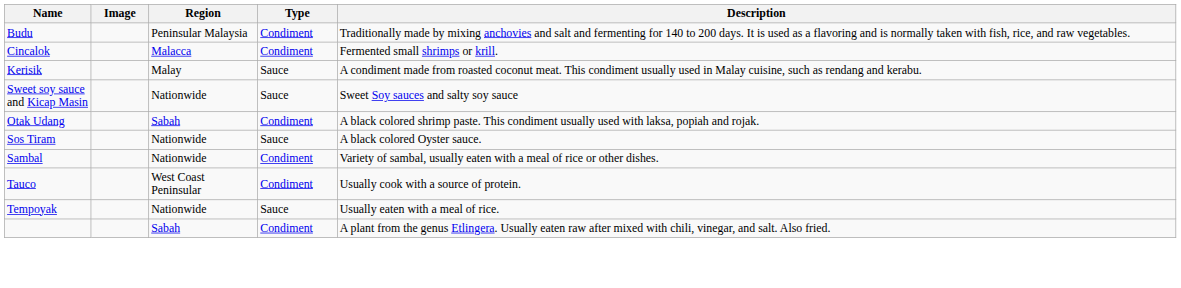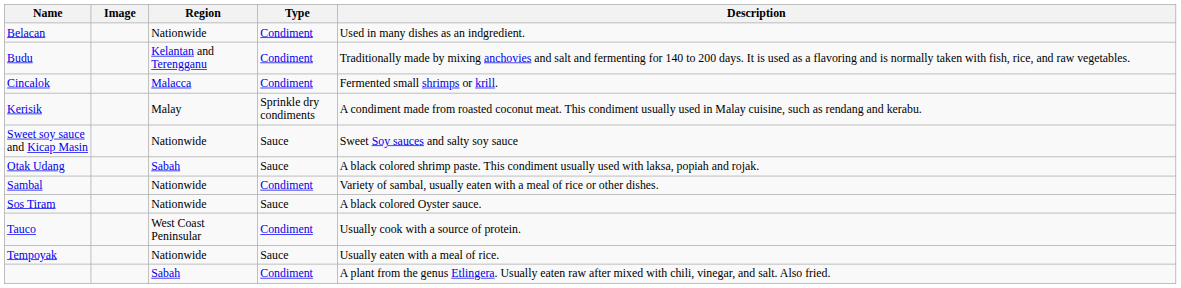 <table class="wikitable sortable" width="100%">
 <tr>
 <th width="110px">Name</th>
 <th width="70px">Image</th>
 <th width="140px">Region</th>
 <th width="100px">Type</th>
 <th>Description</th>
 </tr>
 <tr>
+<td><a href='#'>Belacan</a></td>
+<td></td>
+<td>Nationwide</td>
+<td><a href='#'>Condiment</a></td>
+<td>Used in many dishes as an indgredient.</td>
+</tr>
+<tr>
 <td><a href='#'>Budu</a></td>
 <td></td>
-<td>Peninsular Malaysia</td>
+<td><a href='#'>Kelantan</a> and <a href='#'>Terengganu</a></td>
 <td><a href='#'>Condiment</a></td>
 <td>Traditionally made by mixing <a href='#'>anchovies</a> and salt and fermenting for 140 to 200 days. It is used as a flavoring and is normally taken with fish, rice, and raw vegetables.</td>
 </tr>
 <tr>
 <td><a href='#'>Cincalok</a></td>
 <td></td>
 <td><a href='#'>Malacca</a></td>
 <td><a href='#'>Condiment</a></td>
 <td>Fermented small <a href='#'>shrimps</a> or <a href='#'>krill</a>.</td>
 </tr>
 <tr>
 <td><a href='#'>Kerisik</a></td>
 <td></td>
 <td>Malay</td>
-<td>Sauce</td>
+<td>Sprinkle dry condiments</td>
 <td>A condiment made from roasted coconut meat. This condiment usually used in Malay cuisine, such as rendang and kerabu.</td>
 </tr>
 <tr>
 <td><a href='#'>Sweet soy sauce</a> and <a href='#'>Kicap Masin</a></td>
 <td></td>
 <td>Nationwide</td>
 <td>Sauce</td>
 <td>Sweet <a href='#'>Soy sauces</a> and salty soy sauce</td>
 </tr>
 <tr>
 <td><a href='#'>Otak Udang</a></td>
 <td></td>
 <td><a href='#'>Sabah</a></td>
+<td>Sauce</td>
+<td>A black colored shrimp paste. This condiment usually used with laksa, popiah and rojak.</td>
+</tr>
+<tr>
+<td><a href='#'>Sambal</a></td>
+<td></td>
+<td>Nationwide</td>
 <td><a href='#'>Condiment</a></td>
-<td>A black colored shrimp paste. This condiment usually used with laksa, popiah and rojak.</td>
+<td>Variety of sambal, usually eaten with a meal of rice or other dishes.</td>
 </tr>
 <tr>
 <td><a href='#'>Sos Tiram</a></td>
 <td></td>
 <td>Nationwide</td>
 <td>Sauce</td>
 <td>A black colored Oyster sauce.</td>
-</tr>
-<tr>
-<td><a href='#'>Sambal</a></td>
-<td></td>
-<td>Nationwide</td>
-<td><a href='#'>Condiment</a></td>
-<td>Variety of sambal, usually eaten with a meal of rice or other dishes.</td>
 </tr>
 <tr>
 <td><a href='#'>Tauco</a></td>
 <td></td>
 <td>West Coast Peninsular</td>
 <td><a href='#'>Condiment</a></td>
 <td>Usually cook with a source of protein.</td>
 </tr>
 <tr>
 <td><a href='#'>Tempoyak</a></td>
 <td><small></small></td>
 <td>Nationwide</td>
 <td>Sauce</td>
 <td>Usually eaten with a meal of rice.</td>
 </tr>
 <tr>
 <td></td>
 <td></td>
 <td><a href='#'>Sabah</a></td>
 <td><a href='#'>Condiment</a></td>
 <td>A plant from the genus <a href='#'>Etlingera</a>. Usually eaten raw after mixed with chili, vinegar, and salt. Also fried.</td>
 </tr>
 </table>
